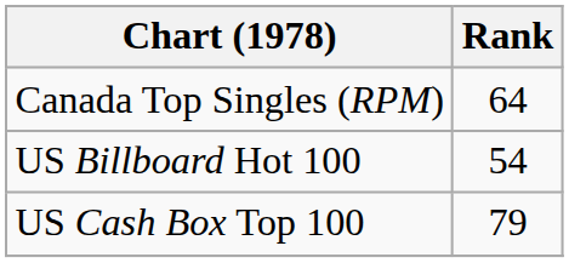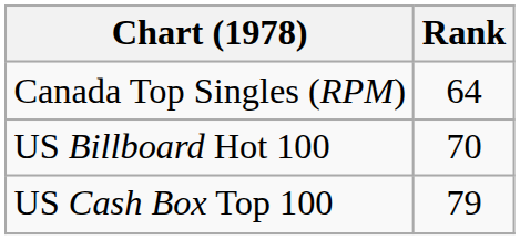 <table class="wikitable sortable">
 <tr>
 <th>Chart (1978)</th>
 <th style="text-align:center;">Rank</th>
 </tr>
 <tr>
 <td>Canada Top Singles (<em>RPM</em>)</td>
 <td style="text-align:center;">64</td>
 </tr>
 <tr>
 <td>US <em>Billboard</em> Hot 100</td>
-<td style="text-align:center;">54</td>
+<td style="text-align:center;">70</td>
 </tr>
 <tr>
 <td>US <em>Cash Box</em> Top 100</td>
 <td style="text-align:center;">79</td>
 </tr>
 <tr>
 </tr>
 </table>
